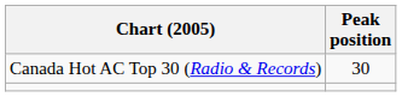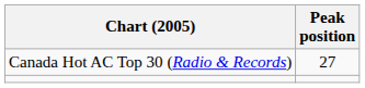 <table class="wikitable">
 <tr>
 <th scope=row>Chart (2005)</th>
 <th scope=row>Peak<br>position</th>
 </tr>
 <tr>
 <td align="left">Canada Hot AC Top 30 (<em><a href='#'>Radio & Records</a></em>)</td>
-<td align="center">30</td>
+<td align="center">27</td>
 </tr>
 <tr>
 <td></td>
 </tr>
 </table>
